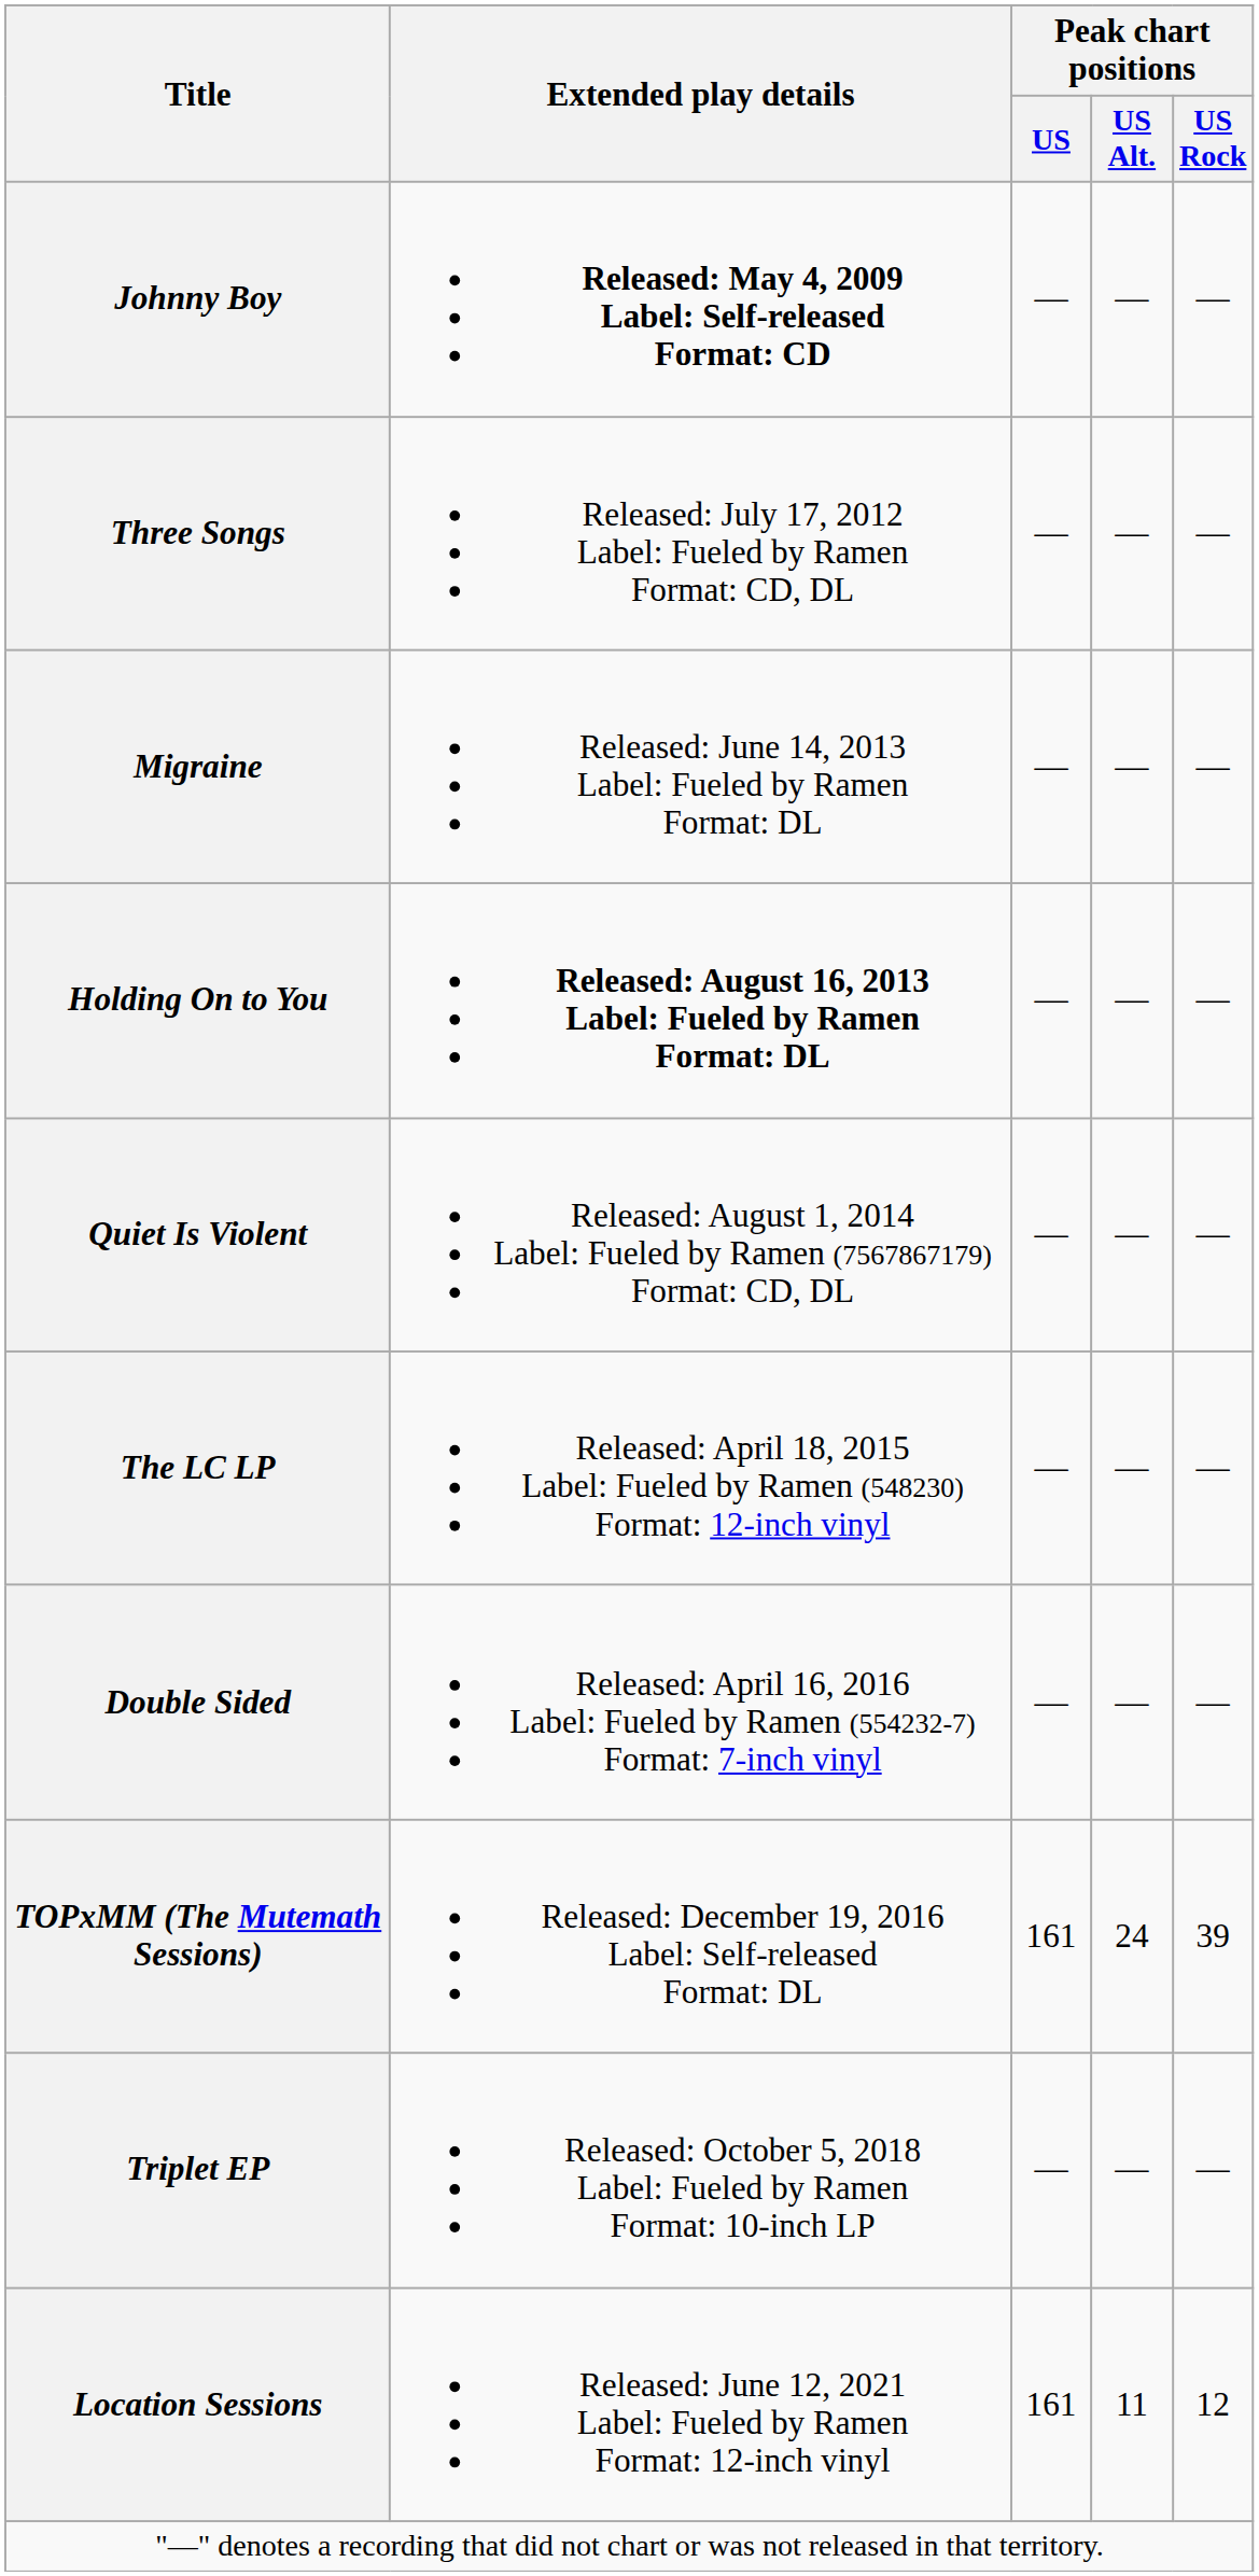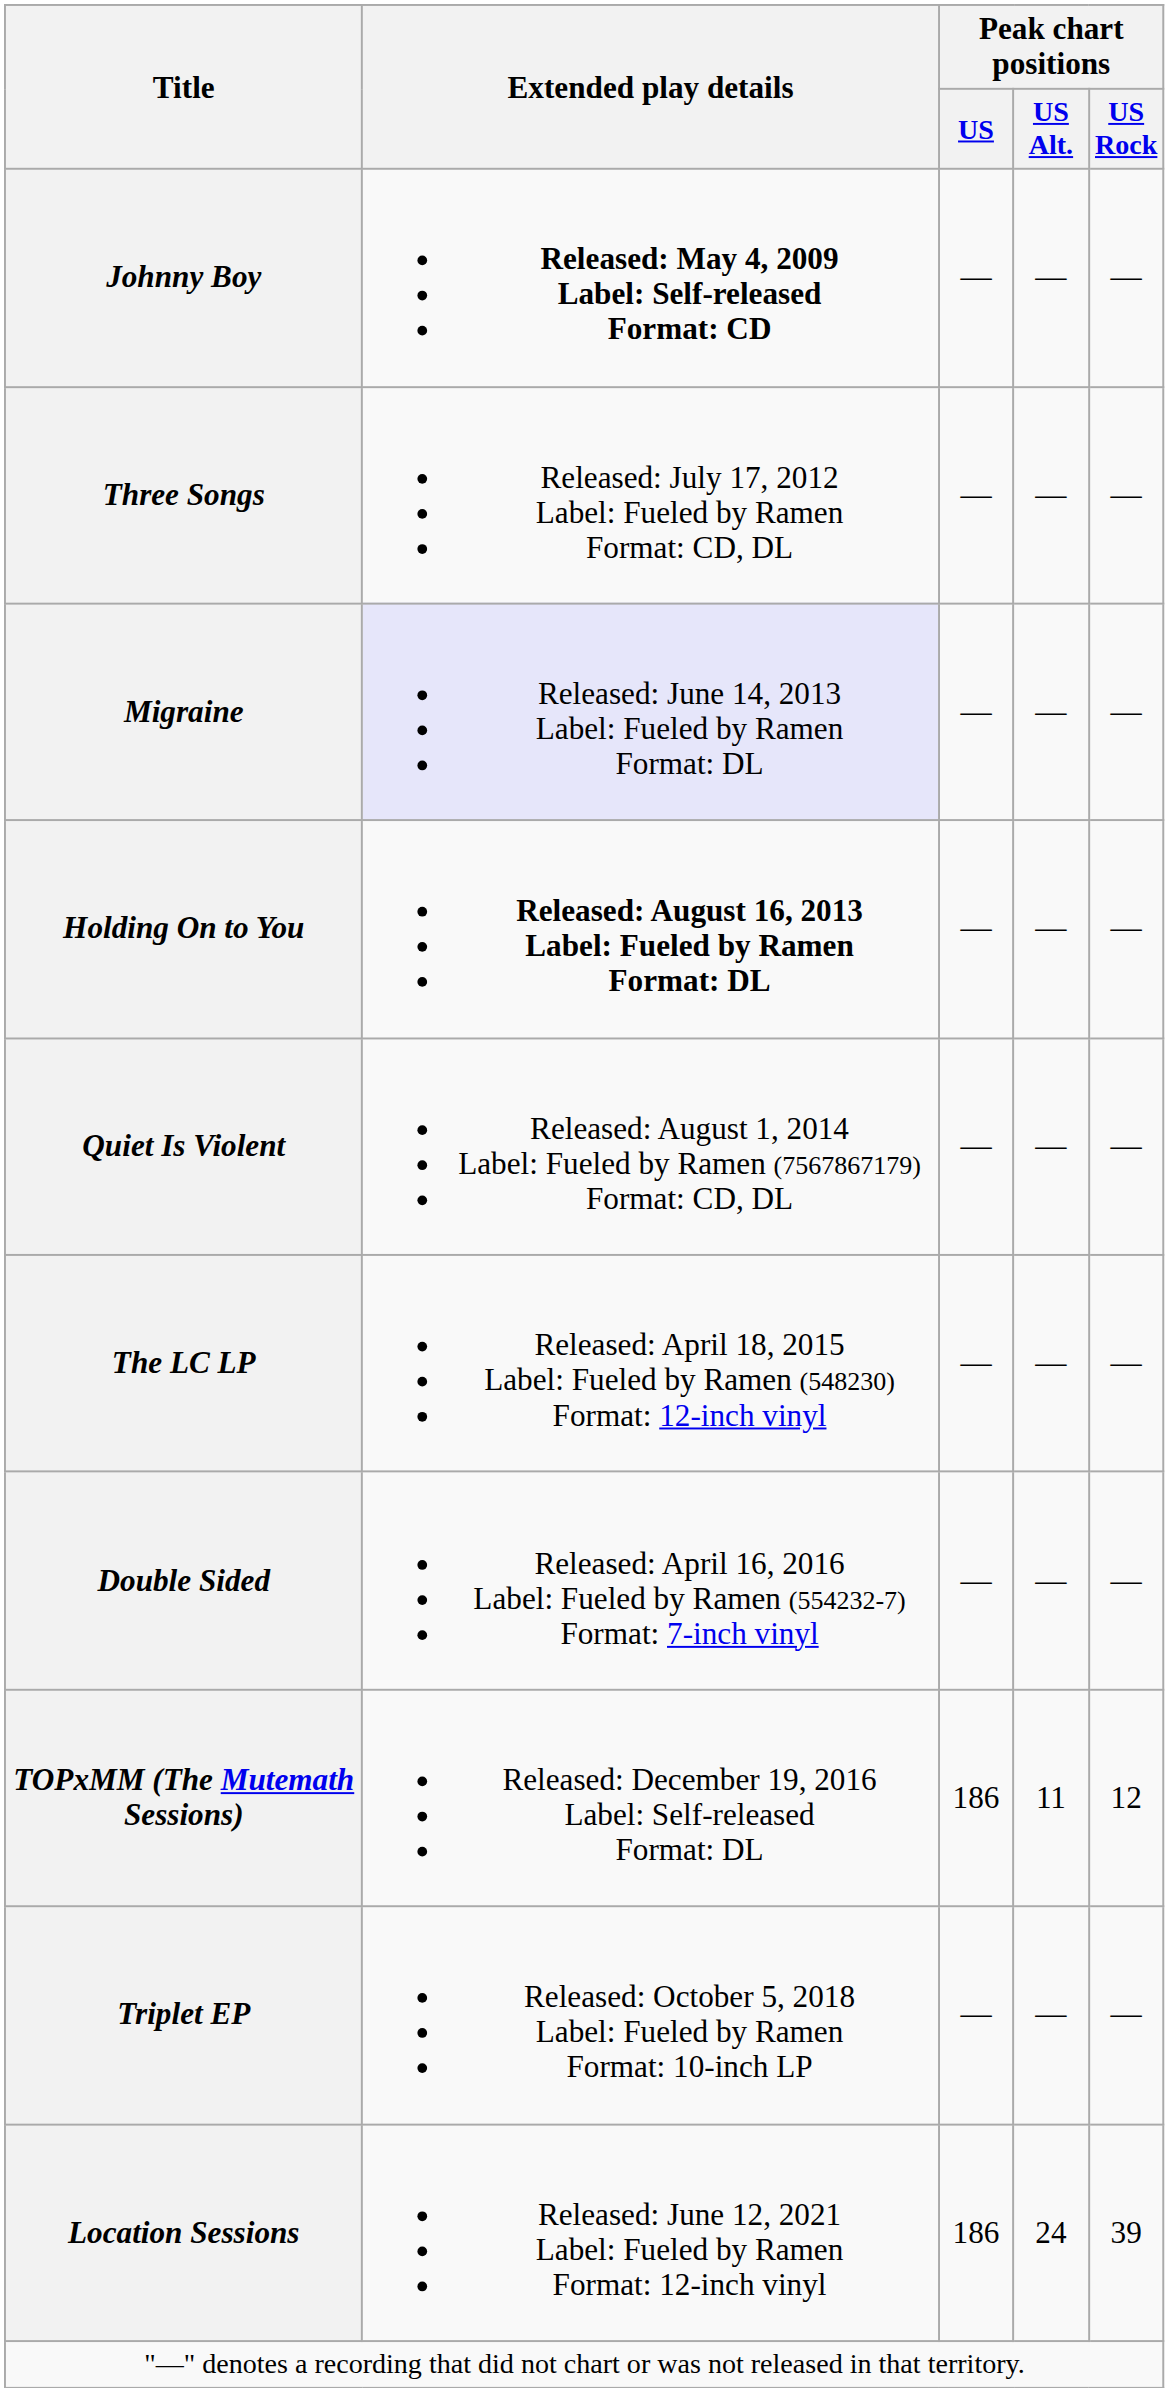 <table class="wikitable plainrowheaders" style="text-align:center;">
 <tr>
 <th rowspan="2" scope="col" style="width:11em;">Title</th>
 <th rowspan="2" scope="col" style="width:18em;">Extended play details</th>
 <th colspan="3">Peak chart positions</th>
 </tr>
 <tr>
 <th scope="col" style="width:2.2em; font-size:90%;"><a href='#'>US</a><br></th>
 <th scope="col" style="width:2.2em; font-size:90%;"><a href='#'>US<br>Alt.</a><br></th>
 <th scope="col" style="width:2.2em; font-size:90%;"><a href='#'>US<br>Rock</a><br></th>
 </tr>
 <tr>
 <th scope="row"><em>Johnny Boy</em></th>
 <td><strong><br><ul><li>Released: May 4, 2009</li><li>Label: Self-released</li><li>Format: CD</li></ul></strong></td>
 <td>—</td>
 <td>—</td>
 <td>—</td>
 </tr>
 <tr>
 <th scope="row"><em>Three Songs</em></th>
 <td><br><ul><li>Released: July 17, 2012</li><li>Label: Fueled by Ramen</li><li>Format: CD, DL</li></ul></td>
 <td>—</td>
 <td>—</td>
 <td>—</td>
 </tr>
 <tr>
 <th scope="row"><em>Migraine</em></th>
-<td><br><ul><li>Released: June 14, 2013</li><li>Label: Fueled by Ramen</li><li>Format: DL</li></ul></td>
+<td style="background: lavender;"><br><ul><li>Released: June 14, 2013</li><li>Label: Fueled by Ramen</li><li>Format: DL</li></ul></td>
 <td>—</td>
 <td>—</td>
 <td>—</td>
 </tr>
 <tr>
 <th scope="row"><em>Holding On to You</em></th>
 <td><strong><br><ul><li>Released: August 16, 2013</li><li>Label: Fueled by Ramen</li><li>Format: DL</li></ul></strong></td>
 <td>—</td>
 <td>—</td>
 <td>—</td>
 </tr>
 <tr>
 <th scope="row"><em>Quiet Is Violent</em></th>
 <td><br><ul><li>Released: August 1, 2014</li><li>Label: Fueled by Ramen <small>(7567867179)</small></li><li>Format: CD, DL</li></ul></td>
 <td>—</td>
 <td>—</td>
 <td>—</td>
 </tr>
 <tr>
 <th scope="row"><em>The LC LP</em></th>
 <td><br><ul><li>Released: April 18, 2015</li><li>Label: Fueled by Ramen <small>(548230)</small></li><li>Format: <a href='#'>12-inch vinyl</a></li></ul></td>
 <td>—</td>
 <td>—</td>
 <td>—</td>
 </tr>
 <tr>
 <th scope="row"><em>Double Sided</em></th>
 <td><br><ul><li>Released: April 16, 2016</li><li>Label: Fueled by Ramen <small>(554232-7)</small></li><li>Format: <a href='#'>7-inch vinyl</a></li></ul></td>
 <td>—</td>
 <td>—</td>
 <td>—</td>
 </tr>
 <tr>
 <th scope="row"><em>TOPxMM (The <a href='#'>Mutemath</a> Sessions)</em></th>
 <td><br><ul><li>Released: December 19, 2016</li><li>Label: Self-released</li><li>Format: DL</li></ul></td>
-<td>161</td>
-<td>24</td>
-<td>39</td>
+<td>186</td>
+<td>11</td>
+<td>12</td>
 </tr>
 <tr>
 <th scope="row"><em>Triplet EP</em></th>
 <td><br><ul><li>Released: October 5, 2018</li><li>Label: Fueled by Ramen</li><li>Format: 10-inch LP</li></ul></td>
 <td>—</td>
 <td>—</td>
 <td>—</td>
 </tr>
 <tr>
 <th scope="row"><em>Location Sessions</em></th>
 <td><br><ul><li>Released: June 12, 2021</li><li>Label: Fueled by Ramen</li><li>Format: 12-inch vinyl</li></ul></td>
-<td>161</td>
-<td>11</td>
-<td>12</td>
+<td>186</td>
+<td>24</td>
+<td>39</td>
 </tr>
 <tr>
 <td colspan="10" style="font-size:90%">"—" denotes a recording that did not chart or was not released in that territory.</td>
 </tr>
 </table>
